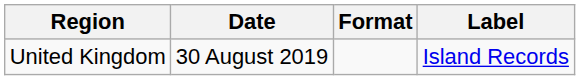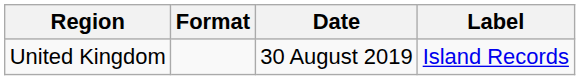 <table class="wikitable">
 <tr>
 <th>Region</th>
+<th>Format</th>
 <th>Date</th>
-<th>Format</th>
 <th>Label</th>
 </tr>
 <tr>
 <td>United Kingdom</td>
+<td></td>
 <td>30 August 2019</td>
-<td></td>
 <td><a href='#'>Island Records</a></td>
 </tr>
 </table>
